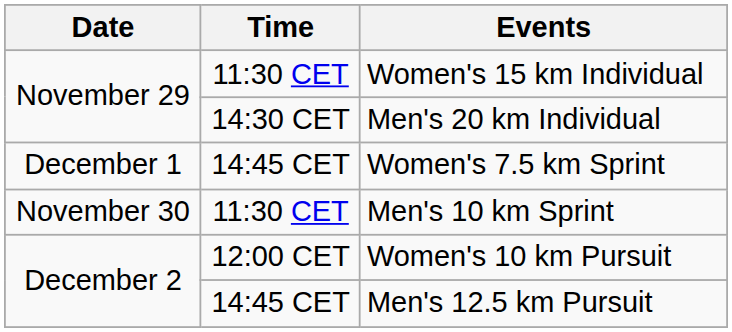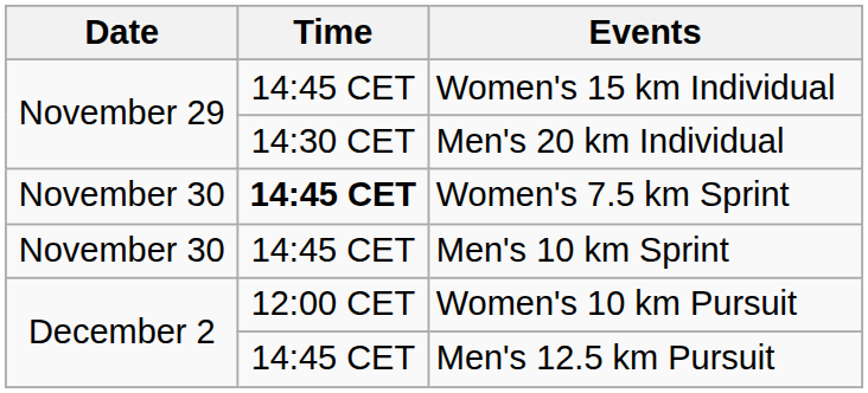 <table class="wikitable" style="text-align: center" width="400">
 <tr>
 <th>Date</th>
 <th>Time</th>
 <th>Events</th>
 </tr>
 <tr>
 <td rowspan=2>November 29</td>
-<td>11:30 <a href='#'>CET</a></td>
+<td>14:45 CET</td>
 <td style="text-align: left">Women's 15 km Individual</td>
 </tr>
 <tr>
 <td>14:30 CET</td>
 <td style="text-align: left">Men's 20 km Individual</td>
 </tr>
 <tr>
-<td>December 1</td>
-<td>14:45 CET</td>
+<td>November 30</td>
+<td><strong>14:45 CET</strong></td>
 <td style="text-align: left">Women's 7.5 km Sprint</td>
 </tr>
 <tr>
 <td>November 30</td>
-<td>11:30 <a href='#'>CET</a></td>
+<td>14:45 CET</td>
 <td style="text-align: left">Men's 10 km Sprint</td>
 </tr>
 <tr>
 <td rowspan=2>December 2</td>
 <td>12:00 CET</td>
 <td style="text-align: left">Women's 10 km Pursuit</td>
 </tr>
 <tr>
 <td>14:45 CET</td>
 <td style="text-align: left">Men's 12.5 km Pursuit</td>
 </tr>
 </table>
